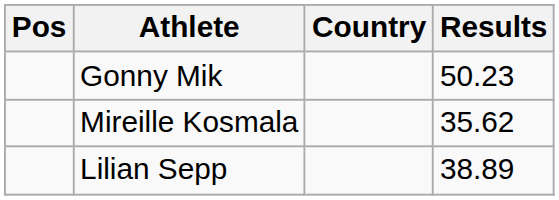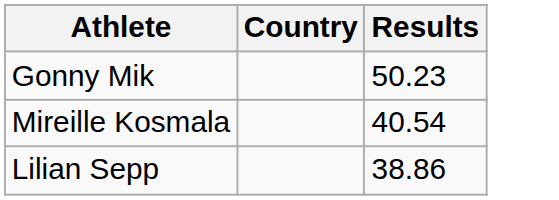 <table class="wikitable">
 <tr>
-<th>Pos</th>
 <th>Athlete</th>
 <th>Country</th>
 <th>Results</th>
 </tr>
 <tr>
-<td align="center"></td>
 <td>Gonny Mik</td>
 <td></td>
 <td>50.23</td>
 </tr>
 <tr>
-<td align="center"></td>
 <td>Mireille Kosmala</td>
 <td></td>
-<td>35.62</td>
+<td>40.54</td>
 </tr>
 <tr>
-<td align="center"></td>
 <td>Lilian Sepp</td>
 <td></td>
-<td>38.89</td>
+<td>38.86</td>
 </tr>
 </table>
